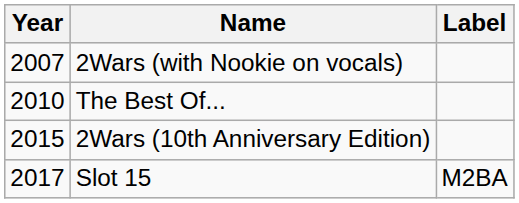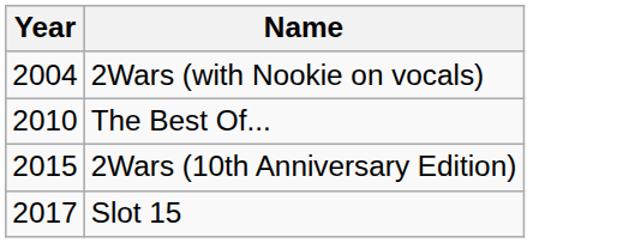 <table class="wikitable">
 <tr>
 <th>Year</th>
 <th>Name</th>
-<th>Label</th>
 </tr>
 <tr>
-<td>2007</td>
+<td>2004</td>
 <td>2Wars (with Nookie on vocals)</td>
-<td></td>
 </tr>
 <tr>
 <td>2010</td>
 <td>The Best Of...</td>
-<td></td>
 </tr>
 <tr>
 <td>2015</td>
 <td>2Wars (10th Anniversary Edition)</td>
-<td></td>
 </tr>
 <tr>
 <td>2017</td>
 <td>Slot 15</td>
-<td>M2BA</td>
 </tr>
 </table>
